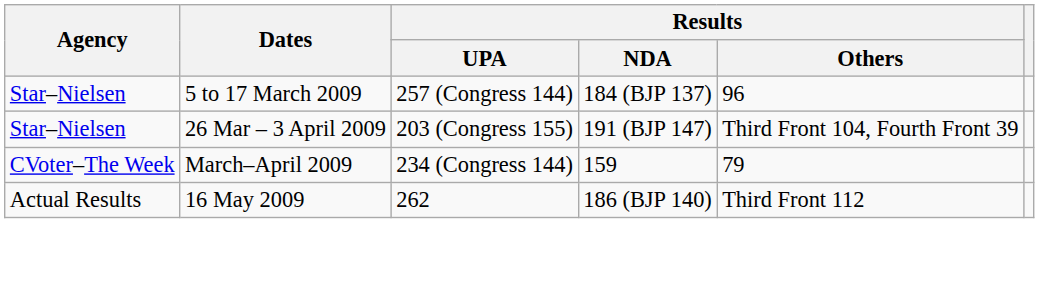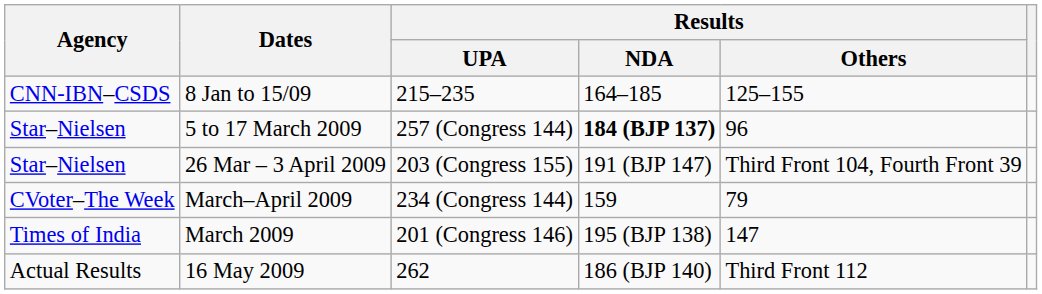 <table class="wikitable">
 <tr>
 <th rowspan="2">Agency</th>
 <th rowspan="2">Dates</th>
 <th Colspan="3">Results</th>
 <th rowspan="2"></th>
 </tr>
 <tr>
 <th>UPA</th>
 <th>NDA</th>
 <th>Others</th>
 </tr>
 <tr>
+<td><a href='#'>CNN-IBN</a>–<a href='#'>CSDS</a></td>
+<td>8 Jan to 15/09</td>
+<td>215–235</td>
+<td>164–185</td>
+<td>125–155</td>
+<td></td>
+</tr>
+<tr>
 <td><a href='#'>Star</a>–<a href='#'>Nielsen</a></td>
 <td>5 to 17 March 2009</td>
 <td>257 (Congress 144)</td>
-<td>184 (BJP 137)</td>
+<td><strong>184 (BJP 137)</strong></td>
 <td>96</td>
 <td></td>
 </tr>
 <tr>
 <td><a href='#'>Star</a>–<a href='#'>Nielsen</a></td>
 <td>26 Mar – 3 April 2009</td>
 <td>203 (Congress 155)</td>
 <td>191 (BJP 147)</td>
 <td>Third Front 104, Fourth Front 39</td>
 <td></td>
 </tr>
 <tr>
 <td><a href='#'>CVoter</a>–<a href='#'>The Week</a></td>
 <td>March–April 2009</td>
 <td>234 (Congress 144)</td>
 <td>159</td>
 <td>79</td>
 <td></td>
 </tr>
 <tr>
+<td><a href='#'>Times of India</a></td>
+<td>March 2009</td>
+<td>201 (Congress 146)</td>
+<td>195 (BJP 138)</td>
+<td>147</td>
+<td></td>
+</tr>
+<tr>
 <td>Actual Results</td>
 <td>16 May 2009</td>
 <td>262</td>
 <td>186 (BJP 140)</td>
 <td>Third Front 112</td>
 </tr>
 </table>
